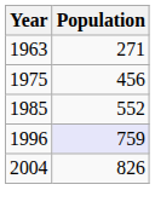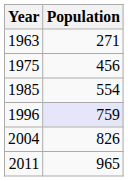 <table class="wikitable" style="line-height:1.1em;">
 <tr>
 <th>Year</th>
 <th>Population</th>
 </tr>
 <tr align="right">
 <td>1963</td>
 <td>271</td>
 </tr>
 <tr align="right">
 <td>1975</td>
 <td>456</td>
 </tr>
 <tr align="right">
 <td>1985</td>
-<td>552</td>
+<td>554</td>
 </tr>
 <tr align="right">
 <td>1996</td>
 <td style="background: lavender;">759</td>
 </tr>
 <tr align="right">
 <td>2004</td>
 <td>826</td>
 </tr>
+<tr align="right">
+<td>2011</td>
+<td>965</td>
+</tr>
 </table>
